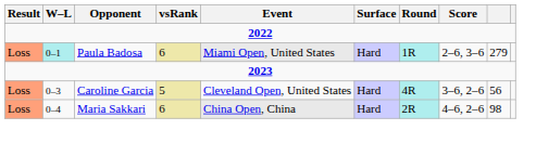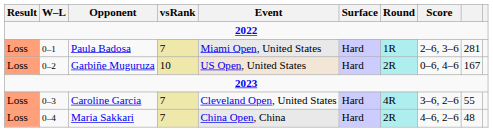 <table class="wikitable sortable">
 <tr>
 <th>Result</th>
 <th class=unsortable>W–L</th>
 <th>Opponent</th>
 <th>vsRank</th>
 <th>Event</th>
 <th>Surface</th>
 <th>Round</th>
 <th class=unsortable>Score</th>
 <th></th>
 <th></th>
 </tr>
 <tr>
 <td colspan="10" style="text-align:center"><strong><a href='#'>2022</a></strong></td>
 </tr>
 <tr>
 <td bgcolor="ffa07a">Loss</td>
-<td style="background: paleturquoise;"><small>0–1</small></td>
+<td><small>0–1</small></td>
 <td> <a href='#'>Paula Badosa</a></td>
-<td bgcolor="eee8AA">6</td>
+<td bgcolor="eee8AA">7</td>
 <td bgcolor="e9e9e9"><a href='#'>Miami Open</a>, United States</td>
 <td bgcolor="#ccf">Hard</td>
 <td bgcolor="afeeee">1R</td>
 <td>2–6, 3–6</td>
-<td>279</td>
+<td>281</td>
+<td></td>
+</tr>
+<tr>
+<td bgcolor="ffa07a">Loss</td>
+<td><small>0–2</small></td>
+<td> <a href='#'>Garbiñe Muguruza</a></td>
+<td bgcolor="eee8aa">10</td>
+<td bgcolor="f3e6d7"><a href='#'>US Open</a>, United States</td>
+<td bgcolor="#ccf">Hard</td>
+<td bgcolor="afeeee">2R</td>
+<td>0–6, 4–6</td>
+<td>167</td>
 <td></td>
 </tr>
 <tr>
 <td colspan="10" style="text-align:center"><strong><a href='#'>2023</a></strong></td>
 </tr>
 <tr>
 <td bgcolor="ffa07a">Loss</td>
 <td><small>0–3</small></td>
 <td> <a href='#'>Caroline Garcia</a></td>
-<td bgcolor="eee8aa">5</td>
+<td bgcolor="eee8aa">7</td>
 <td><a href='#'>Cleveland Open</a>, United States</td>
 <td bgcolor="#ccf">Hard</td>
 <td bgcolor="afeeee">4R</td>
 <td>3–6, 2–6</td>
-<td>56</td>
+<td>55</td>
 </tr>
 <tr>
 <td bgcolor="ffa07a">Loss</td>
 <td><small>0–4</small></td>
 <td> <a href='#'>Maria Sakkari</a></td>
-<td bgcolor="eee8aa">6</td>
+<td bgcolor="eee8aa">7</td>
 <td bgcolor=e9e9e9><a href='#'>China Open</a>, China</td>
 <td bgcolor="#ccf">Hard</td>
 <td bgcolor="afeeee">2R</td>
 <td>4–6, 2–6</td>
-<td>98</td>
+<td>48</td>
 <td></td>
 </tr>
 </table>
